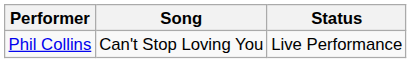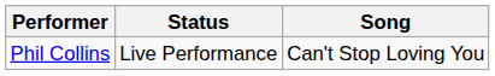 <table class="wikitable" style="font-size:85%">
 <tr>
 <th>Performer</th>
+<th>Status</th>
 <th>Song</th>
-<th>Status</th>
 </tr>
 <tr>
 <td> <a href='#'>Phil Collins</a></td>
+<td>Live Performance</td>
 <td>Can't Stop Loving You</td>
-<td>Live Performance</td>
 </tr>
 </table>
